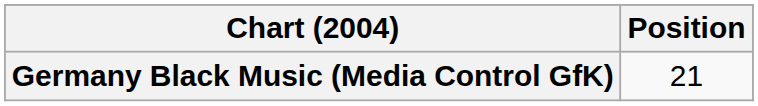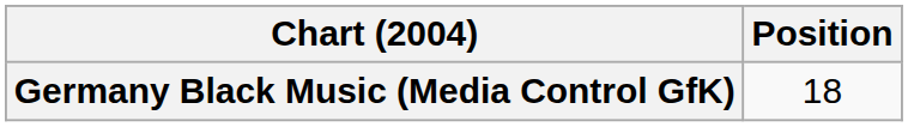 <table class="wikitable plainrowheaders" style="text-align:center">
 <tr>
 <th scope="col">Chart (2004)</th>
 <th scope="col">Position</th>
 </tr>
 <tr>
 <th scope="row">Germany Black Music (Media Control GfK)</th>
-<td>21</td>
+<td>18</td>
 </tr>
 </table>
